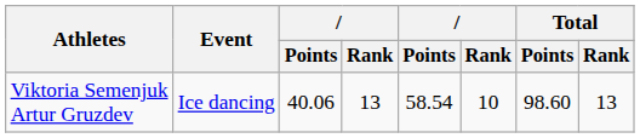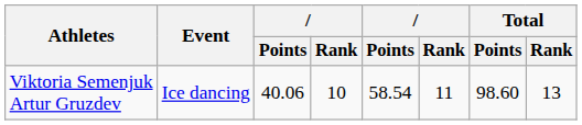 <table class="wikitable" style="font-size:90%">
 <tr>
 <th rowspan="2">Athletes</th>
 <th rowspan="2">Event</th>
 <th colspan="2">/</th>
 <th colspan="2">/</th>
 <th colspan="2">Total</th>
 </tr>
 <tr style="font-size:95%">
 <th>Points</th>
 <th>Rank</th>
 <th>Points</th>
 <th>Rank</th>
 <th>Points</th>
 <th>Rank</th>
 </tr>
 <tr align=center>
 <td align=left><a href='#'>Viktoria Semenjuk</a> <br> <a href='#'>Artur Gruzdev</a></td>
 <td align=left><a href='#'>Ice dancing</a></td>
 <td>40.06</td>
-<td>13</td>
+<td>10</td>
 <td>58.54</td>
-<td>10</td>
+<td>11</td>
 <td>98.60</td>
 <td>13</td>
 </tr>
 </table>
